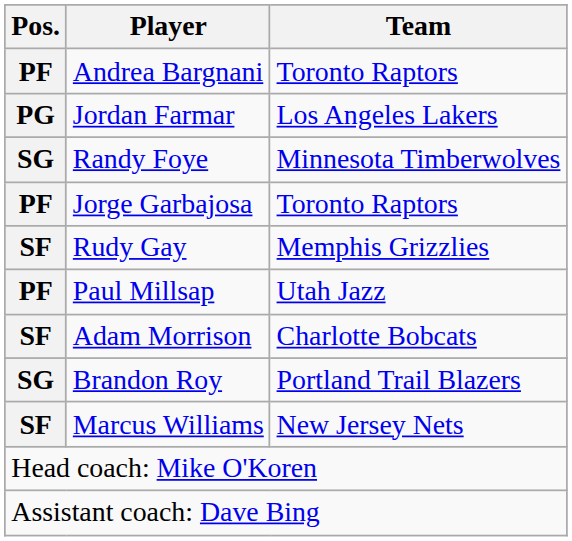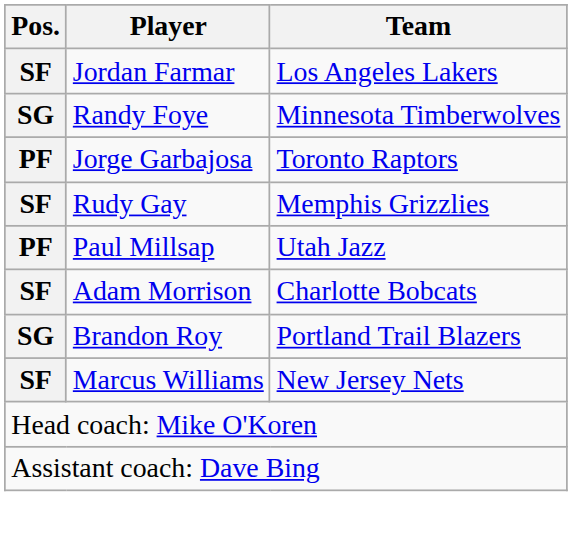 <table class="wikitable">
 <tr>
 <th>Pos.</th>
 <th>Player</th>
 <th>Team</th>
 </tr>
 <tr>
-<th>PF</th>
-<td><a href='#'>Andrea Bargnani</a></td>
-<td><a href='#'>Toronto Raptors</a></td>
-</tr>
-<tr>
-<th>PG</th>
+<th>SF</th>
 <td><a href='#'>Jordan Farmar</a></td>
 <td><a href='#'>Los Angeles Lakers</a></td>
 </tr>
 <tr>
 <th>SG</th>
 <td><a href='#'>Randy Foye</a></td>
 <td><a href='#'>Minnesota Timberwolves</a></td>
 </tr>
 <tr>
 <th>PF</th>
 <td><a href='#'>Jorge Garbajosa</a></td>
 <td><a href='#'>Toronto Raptors</a></td>
 </tr>
 <tr>
 <th>SF</th>
 <td><a href='#'>Rudy Gay</a></td>
 <td><a href='#'>Memphis Grizzlies</a></td>
 </tr>
 <tr>
 <th>PF</th>
 <td><a href='#'>Paul Millsap</a></td>
 <td><a href='#'>Utah Jazz</a></td>
 </tr>
 <tr>
 <th>SF</th>
 <td><a href='#'>Adam Morrison</a></td>
 <td><a href='#'>Charlotte Bobcats</a></td>
 </tr>
 <tr>
 <th>SG</th>
 <td><a href='#'>Brandon Roy</a></td>
 <td><a href='#'>Portland Trail Blazers</a></td>
 </tr>
 <tr>
 <th>SF</th>
 <td><a href='#'>Marcus Williams</a></td>
 <td><a href='#'>New Jersey Nets</a></td>
 </tr>
 <tr>
 <td colspan="3">Head coach: <a href='#'>Mike O'Koren</a></td>
 </tr>
 <tr>
 <td colspan="3">Assistant coach: <a href='#'>Dave Bing</a></td>
 </tr>
 </table>
